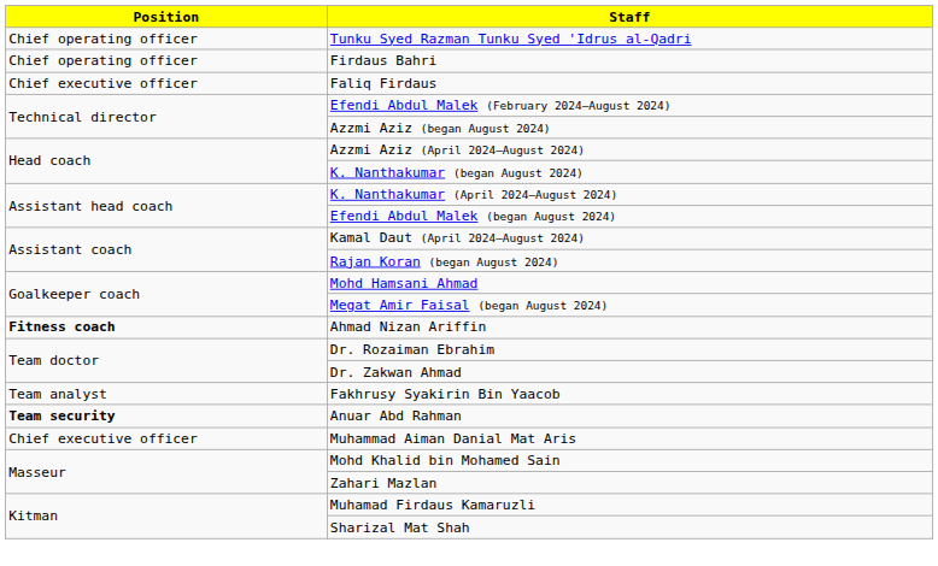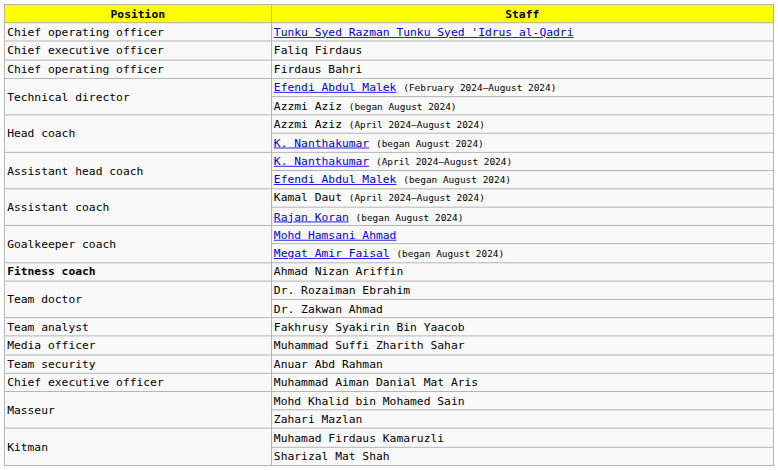 <table class="wikitable" style=width:70%>
 <tr>
 <th style="background:Yellow; color:Black;">Position</th>
 <th style="background:Yellow; color:Black;">Staff</th>
 </tr>
 <tr>
 <td>Chief operating officer</td>
 <td> <a href='#'>Tunku Syed Razman Tunku Syed 'Idrus al-Qadri</a></td>
 </tr>
 <tr>
+<td>Chief executive officer</td>
+<td> Faliq Firdaus</td>
+</tr>
+<tr>
 <td>Chief operating officer</td>
 <td> Firdaus Bahri</td>
-</tr>
-<tr>
-<td>Chief executive officer</td>
-<td> Faliq Firdaus</td>
 </tr>
 <tr>
 <td rowspan="2">Technical director</td>
 <td> <a href='#'>Efendi Abdul Malek</a> <small>(February 2024–August 2024)</small></td>
 </tr>
 <tr>
 <td> Azzmi Aziz <small>(began August 2024)</small></td>
 </tr>
 <tr>
 <td rowspan="2">Head coach</td>
 <td> Azzmi Aziz <small>(April 2024–August 2024)</small></td>
 </tr>
 <tr>
 <td> <a href='#'>K. Nanthakumar</a> <small>(began August 2024)</small></td>
 </tr>
 <tr>
 <td rowspan="2">Assistant head coach</td>
 <td> <a href='#'>K. Nanthakumar</a> <small>(April 2024–August 2024)</small></td>
 </tr>
 <tr>
 <td> <a href='#'>Efendi Abdul Malek</a> <small>(began August 2024)</small></td>
 </tr>
 <tr>
 <td rowspan="2">Assistant coach</td>
 <td> Kamal Daut <small>(April 2024–August 2024)</small></td>
 </tr>
 <tr>
 <td> <a href='#'>Rajan Koran</a> <small>(began August 2024)</small></td>
 </tr>
 <tr>
 <td rowspan="2">Goalkeeper coach</td>
 <td> <a href='#'>Mohd Hamsani Ahmad</a></td>
 </tr>
 <tr>
 <td> <a href='#'>Megat Amir Faisal</a> <small>(began August 2024)</small></td>
 </tr>
 <tr>
 <td><strong>Fitness coach</strong></td>
 <td> Ahmad Nizan Ariffin</td>
 </tr>
 <tr>
 <td rowspan="2">Team doctor</td>
 <td> Dr. Rozaiman Ebrahim</td>
 </tr>
 <tr>
 <td> Dr. Zakwan Ahmad</td>
 </tr>
 <tr>
 <td>Team analyst</td>
 <td> Fakhrusy Syakirin Bin Yaacob</td>
 </tr>
 <tr>
-<td><strong>Team security</strong></td>
+<td>Media officer</td>
+<td> Muhammad Suffi Zharith Sahar</td>
+</tr>
+<tr>
+<td>Team security</td>
 <td> Anuar Abd Rahman</td>
 </tr>
 <tr>
 <td>Chief executive officer</td>
 <td> Muhammad Aiman Danial Mat Aris</td>
 </tr>
 <tr>
 <td rowspan="2">Masseur</td>
 <td> Mohd Khalid bin Mohamed Sain</td>
 </tr>
 <tr>
 <td> Zahari Mazlan</td>
 </tr>
 <tr>
 <td rowspan="2">Kitman</td>
 <td> Muhamad Firdaus Kamaruzli</td>
 </tr>
 <tr>
 <td> Sharizal Mat Shah</td>
 </tr>
 </table>
